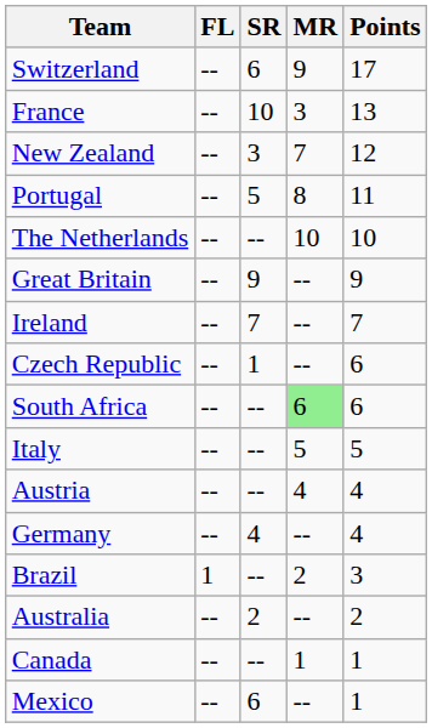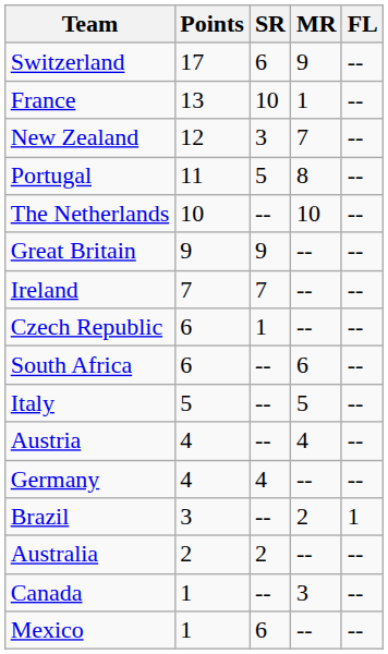 <table class="wikitable">
 <tr>
 <th>Team</th>
-<th>FL</th>
+<th>Points</th>
 <th>SR</th>
 <th>MR</th>
-<th>Points</th>
+<th>FL</th>
 </tr>
 <tr>
 <td> <a href='#'>Switzerland</a></td>
-<td>--</td>
+<td>17</td>
 <td>6</td>
 <td>9</td>
-<td>17</td>
+<td>--</td>
 </tr>
 <tr>
 <td> <a href='#'>France</a></td>
+<td>13</td>
+<td>10</td>
+<td>1</td>
 <td>--</td>
-<td>10</td>
-<td>3</td>
-<td>13</td>
 </tr>
 <tr>
 <td> <a href='#'>New Zealand</a></td>
-<td>--</td>
+<td>12</td>
 <td>3</td>
 <td>7</td>
-<td>12</td>
+<td>--</td>
 </tr>
 <tr>
 <td> <a href='#'>Portugal</a></td>
-<td>--</td>
+<td>11</td>
 <td>5</td>
 <td>8</td>
-<td>11</td>
+<td>--</td>
 </tr>
 <tr>
 <td> <a href='#'>The Netherlands</a></td>
-<td>--</td>
+<td>10</td>
 <td>--</td>
 <td>10</td>
-<td>10</td>
+<td>--</td>
 </tr>
 <tr>
 <td> <a href='#'>Great Britain</a></td>
-<td>--</td>
+<td>9</td>
 <td>9</td>
 <td>--</td>
-<td>9</td>
+<td>--</td>
 </tr>
 <tr>
 <td> <a href='#'>Ireland</a></td>
-<td>--</td>
+<td>7</td>
 <td>7</td>
 <td>--</td>
-<td>7</td>
+<td>--</td>
 </tr>
 <tr>
 <td> <a href='#'>Czech Republic</a></td>
-<td>--</td>
+<td>6</td>
 <td>1</td>
 <td>--</td>
-<td>6</td>
+<td>--</td>
 </tr>
 <tr>
 <td> <a href='#'>South Africa</a></td>
+<td>6</td>
 <td>--</td>
+<td>6</td>
 <td>--</td>
-<td style="background: lightgreen;">6</td>
-<td>6</td>
 </tr>
 <tr>
 <td> <a href='#'>Italy</a></td>
-<td>--</td>
+<td>5</td>
 <td>--</td>
 <td>5</td>
-<td>5</td>
+<td>--</td>
 </tr>
 <tr>
 <td> <a href='#'>Austria</a></td>
-<td>--</td>
+<td>4</td>
 <td>--</td>
 <td>4</td>
-<td>4</td>
+<td>--</td>
 </tr>
 <tr>
 <td> <a href='#'>Germany</a></td>
-<td>--</td>
+<td>4</td>
 <td>4</td>
 <td>--</td>
-<td>4</td>
+<td>--</td>
 </tr>
 <tr>
 <td> <a href='#'>Brazil</a></td>
-<td>1</td>
+<td>3</td>
 <td>--</td>
 <td>2</td>
-<td>3</td>
+<td>1</td>
 </tr>
 <tr>
 <td> <a href='#'>Australia</a></td>
-<td>--</td>
+<td>2</td>
 <td>2</td>
 <td>--</td>
-<td>2</td>
+<td>--</td>
 </tr>
 <tr>
 <td> <a href='#'>Canada</a></td>
+<td>1</td>
 <td>--</td>
+<td>3</td>
 <td>--</td>
-<td>1</td>
-<td>1</td>
 </tr>
 <tr>
 <td> <a href='#'>Mexico</a></td>
-<td>--</td>
+<td>1</td>
 <td>6</td>
 <td>--</td>
-<td>1</td>
+<td>--</td>
 </tr>
 </table>
